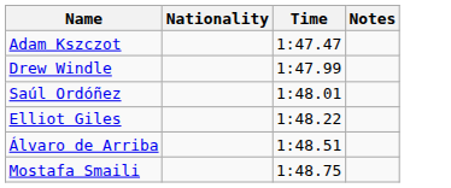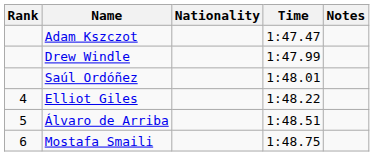 <table class="wikitable sortable" style="text-align:center">
 <tr>
+<th>Rank</th>
 <th>Name</th>
 <th>Nationality</th>
 <th>Time</th>
 <th>Notes</th>
 </tr>
 <tr>
+<td></td>
 <td align=left><a href='#'>Adam Kszczot</a></td>
 <td align=left></td>
 <td>1:47.47</td>
 <td></td>
 </tr>
 <tr>
+<td></td>
 <td align=left><a href='#'>Drew Windle</a></td>
 <td align=left></td>
 <td>1:47.99</td>
 <td></td>
 </tr>
 <tr>
+<td></td>
 <td align=left><a href='#'>Saúl Ordóñez</a></td>
 <td align=left></td>
 <td>1:48.01</td>
 <td></td>
 </tr>
 <tr>
+<td>4</td>
 <td align=left><a href='#'>Elliot Giles</a></td>
 <td align=left></td>
 <td>1:48.22</td>
 <td></td>
 </tr>
 <tr>
+<td>5</td>
 <td align=left><a href='#'>Álvaro de Arriba</a></td>
 <td align=left></td>
 <td>1:48.51</td>
 <td></td>
 </tr>
 <tr>
+<td>6</td>
 <td align=left><a href='#'>Mostafa Smaili</a></td>
 <td align=left></td>
 <td>1:48.75</td>
 <td></td>
 </tr>
 </table>
